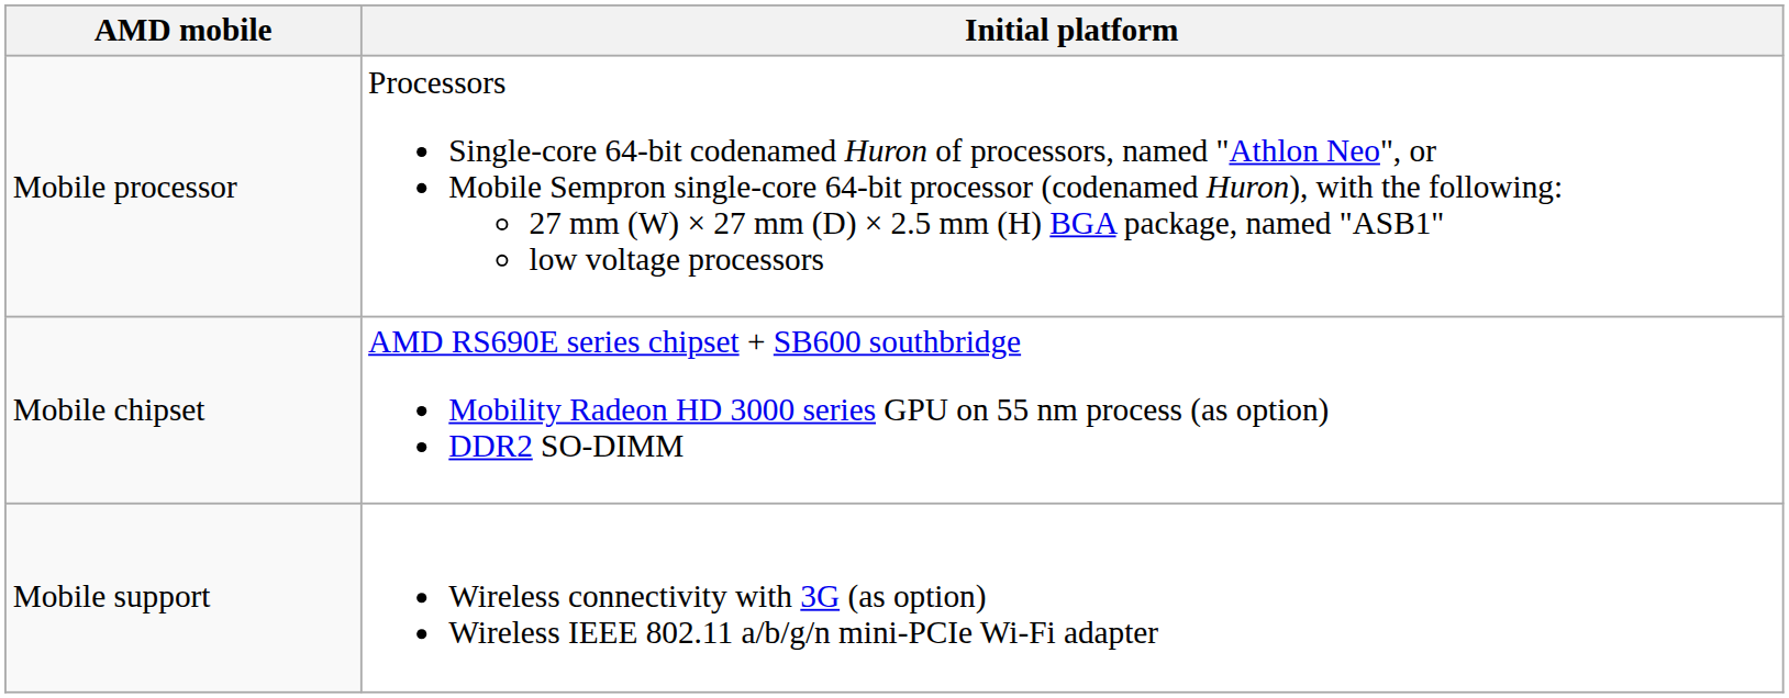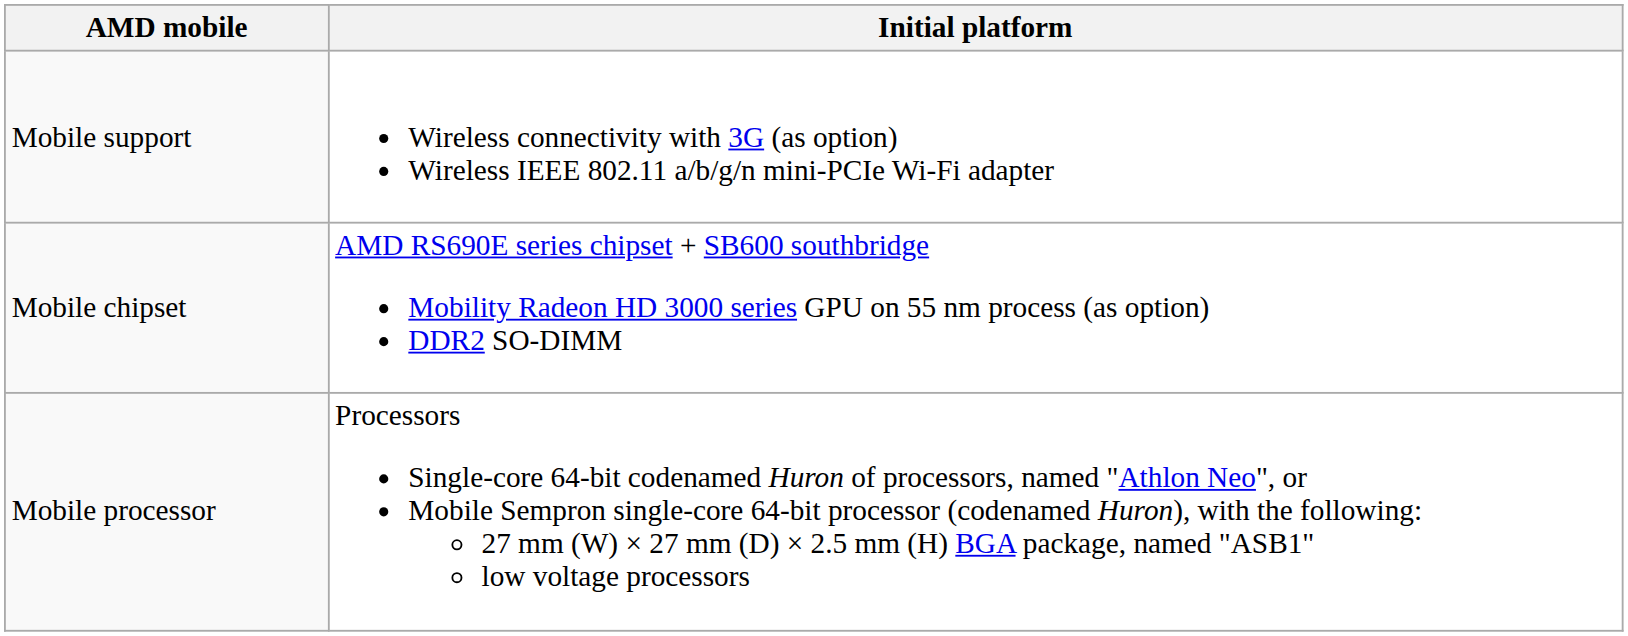 <table class="wikitable" style="width:70%;">
 <tr>
 <th style="width:20%;">AMD mobile</th>
 <th>Initial platform</th>
 </tr>
 <tr>
-<td>Mobile processor</td>
-<td style="background:white">Processors<br><ul><li>Single-core 64-bit codenamed <em>Huron</em> of processors, named "<a href='#'>Athlon Neo</a>", or</li><li>Mobile Sempron single-core 64-bit processor (codenamed <em>Huron</em>), with the following:<ul><li>27 mm (W) × 27 mm (D) × 2.5 mm (H) <a href='#'>BGA</a> package, named "ASB1"</li><li>low voltage processors</li></ul></li></ul></td>
+<td>Mobile support</td>
+<td style="background:white"><br><ul><li>Wireless connectivity with <a href='#'>3G</a> (as option)</li><li>Wireless IEEE 802.11 a/b/g/n mini-PCIe Wi-Fi adapter</li></ul></td>
 </tr>
 <tr>
 <td>Mobile chipset</td>
 <td style="background:white"><a href='#'>AMD RS690E series chipset</a> + <a href='#'>SB600 southbridge</a><br><ul><li><a href='#'>Mobility Radeon HD 3000 series</a> GPU on 55 nm process (as option)</li><li><a href='#'>DDR2</a> SO-DIMM</li></ul></td>
 </tr>
 <tr>
-<td>Mobile support</td>
-<td style="background:white"><br><ul><li>Wireless connectivity with <a href='#'>3G</a> (as option)</li><li>Wireless IEEE 802.11 a/b/g/n mini-PCIe Wi-Fi adapter</li></ul></td>
+<td>Mobile processor</td>
+<td style="background:white">Processors<br><ul><li>Single-core 64-bit codenamed <em>Huron</em> of processors, named "<a href='#'>Athlon Neo</a>", or</li><li>Mobile Sempron single-core 64-bit processor (codenamed <em>Huron</em>), with the following:<ul><li>27 mm (W) × 27 mm (D) × 2.5 mm (H) <a href='#'>BGA</a> package, named "ASB1"</li><li>low voltage processors</li></ul></li></ul></td>
 </tr>
 </table>
